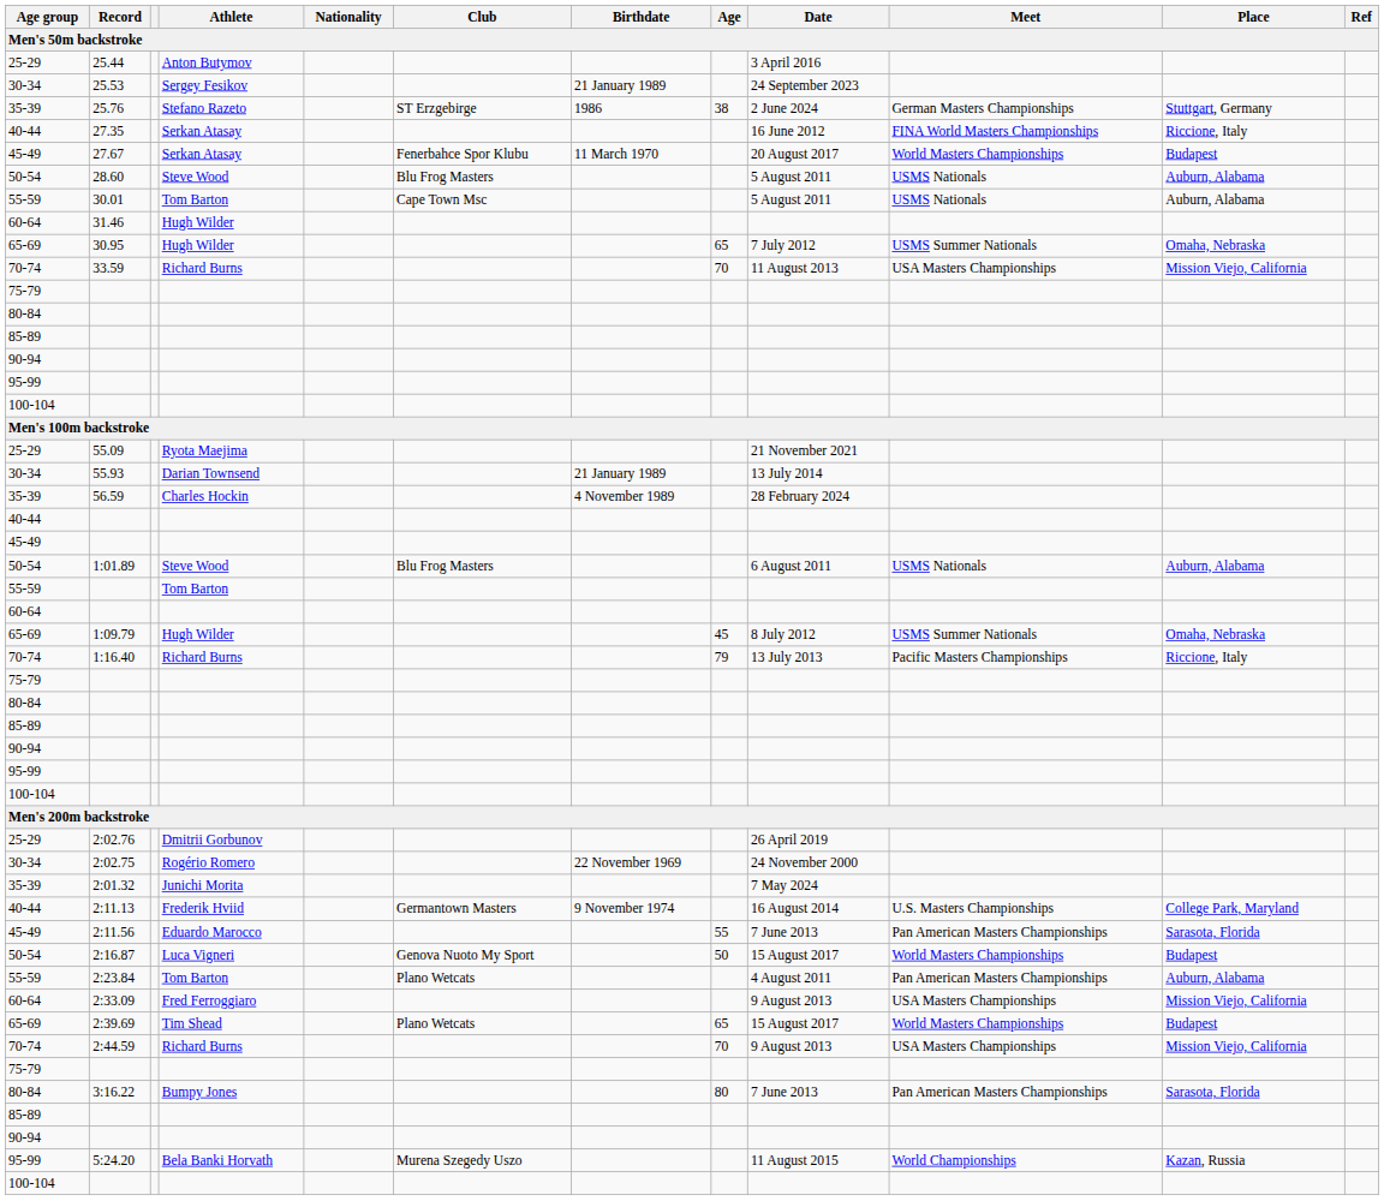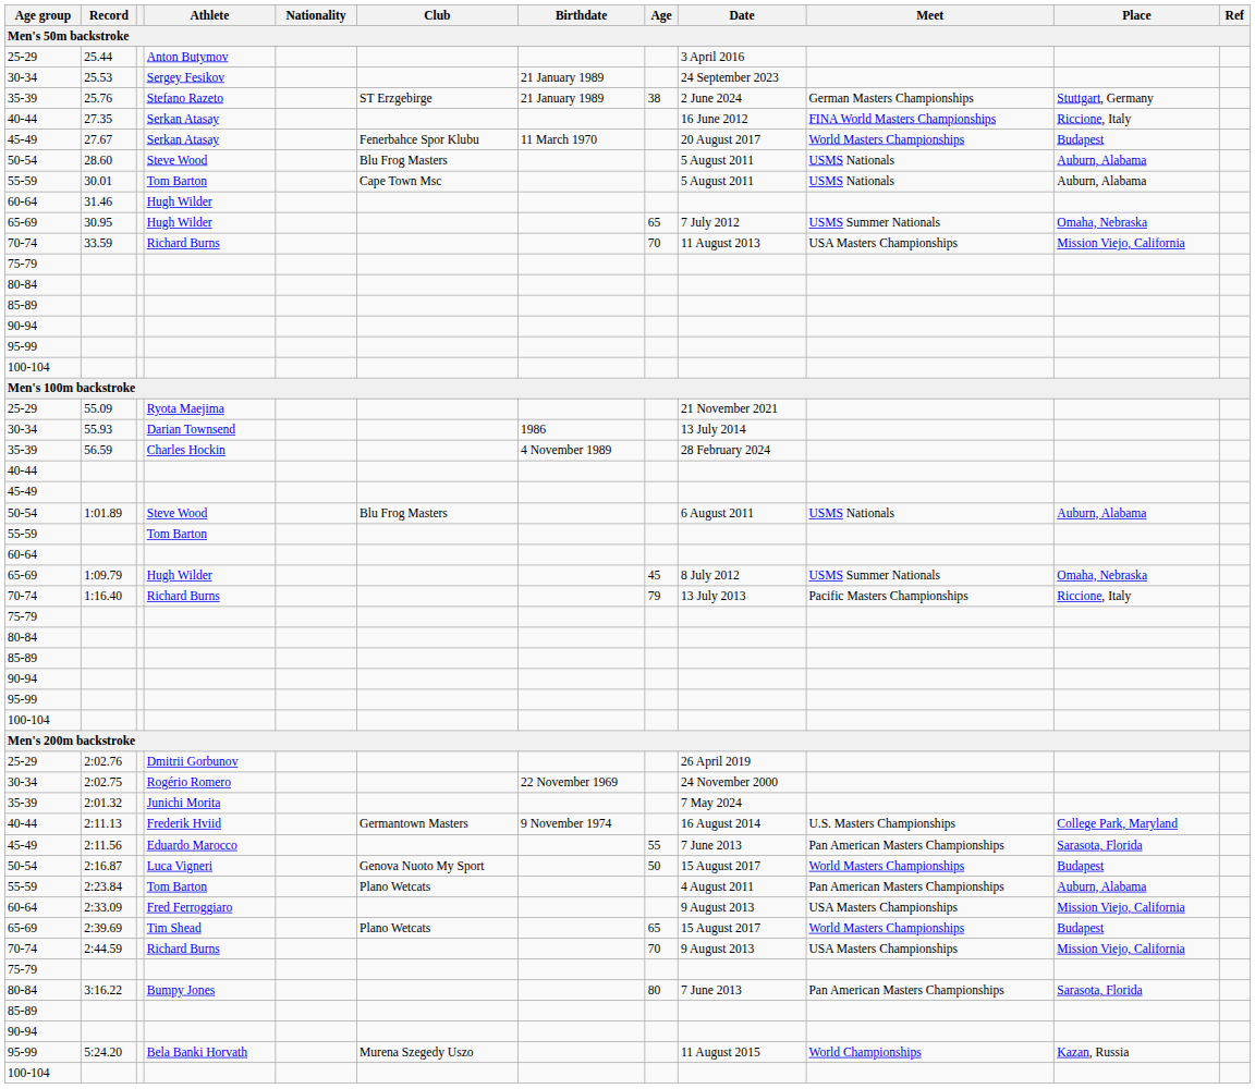 <table class="wikitable" style="font-size:95%; width: 95%;">
 <tr>
 <th>Age group</th>
 <th>Record</th>
 <th></th>
 <th>Athlete</th>
 <th>Nationality</th>
 <th>Club</th>
 <th>Birthdate</th>
 <th>Age</th>
 <th>Date</th>
 <th>Meet</th>
 <th>Place</th>
 <th>Ref</th>
 </tr>
 <tr style="background:#f0f0f0;">
 <td colspan=12><strong>Men's 50m backstroke</strong></td>
 </tr>
 <tr>
 <td>25-29</td>
 <td>25.44</td>
 <td></td>
 <td><a href='#'>Anton Butymov</a></td>
 <td></td>
 <td></td>
 <td></td>
 <td></td>
 <td>3 April 2016</td>
 <td></td>
 <td></td>
 <td></td>
 </tr>
 <tr>
 <td>30-34</td>
 <td>25.53</td>
 <td></td>
 <td><a href='#'>Sergey Fesikov</a></td>
 <td></td>
 <td></td>
 <td>21 January 1989</td>
 <td></td>
 <td>24 September 2023</td>
 <td></td>
 <td></td>
 <td></td>
 </tr>
 <tr>
 <td>35-39</td>
 <td>25.76</td>
 <td></td>
 <td><a href='#'>Stefano Razeto</a></td>
 <td></td>
 <td>ST Erzgebirge</td>
-<td>1986</td>
+<td>21 January 1989</td>
 <td>38</td>
 <td>2 June 2024</td>
 <td>German Masters Championships</td>
 <td><a href='#'>Stuttgart</a>, Germany</td>
 <td></td>
 </tr>
 <tr>
 <td>40-44</td>
 <td>27.35</td>
 <td></td>
 <td><a href='#'>Serkan Atasay</a></td>
 <td></td>
 <td></td>
 <td></td>
 <td></td>
 <td>16 June 2012</td>
 <td><a href='#'>FINA World Masters Championships</a></td>
 <td><a href='#'>Riccione</a>, Italy</td>
 <td></td>
 </tr>
 <tr>
 <td>45-49</td>
 <td>27.67</td>
 <td></td>
 <td><a href='#'>Serkan Atasay</a></td>
 <td></td>
 <td>Fenerbahce Spor Klubu</td>
 <td>11 March 1970</td>
 <td></td>
 <td>20 August 2017</td>
 <td><a href='#'>World Masters Championships</a></td>
 <td><a href='#'>Budapest</a></td>
 <td></td>
 </tr>
 <tr>
 <td>50-54</td>
 <td>28.60</td>
 <td></td>
 <td><a href='#'>Steve Wood</a></td>
 <td></td>
 <td>Blu Frog Masters</td>
 <td></td>
 <td></td>
 <td>5 August 2011</td>
 <td><a href='#'>USMS</a> Nationals</td>
 <td><a href='#'>Auburn, Alabama</a></td>
 <td></td>
 </tr>
 <tr>
 <td>55-59</td>
 <td>30.01</td>
 <td></td>
 <td><a href='#'>Tom Barton</a></td>
 <td></td>
 <td>Cape Town Msc</td>
 <td></td>
 <td></td>
 <td>5 August 2011</td>
 <td><a href='#'>USMS</a> Nationals</td>
 <td>Auburn, Alabama</td>
 <td></td>
 </tr>
 <tr>
 <td>60-64</td>
 <td>31.46</td>
 <td></td>
 <td><a href='#'>Hugh Wilder</a></td>
 <td></td>
 <td></td>
 <td></td>
 <td></td>
 <td></td>
 <td></td>
 <td></td>
 <td></td>
 </tr>
 <tr>
 <td>65-69</td>
 <td>30.95</td>
 <td></td>
 <td><a href='#'>Hugh Wilder</a></td>
 <td></td>
 <td></td>
 <td></td>
 <td>65</td>
 <td>7 July 2012</td>
 <td><a href='#'>USMS</a> Summer Nationals</td>
 <td><a href='#'>Omaha, Nebraska</a></td>
 <td></td>
 </tr>
 <tr>
 <td>70-74</td>
 <td>33.59</td>
 <td></td>
 <td><a href='#'>Richard Burns</a></td>
 <td></td>
 <td></td>
 <td></td>
 <td>70</td>
 <td>11 August 2013</td>
 <td>USA Masters Championships</td>
 <td><a href='#'>Mission Viejo, California</a></td>
 <td></td>
 </tr>
 <tr>
 <td>75-79</td>
 <td></td>
 <td></td>
 <td></td>
 <td></td>
 <td></td>
 <td></td>
 <td></td>
 <td></td>
 <td></td>
 <td></td>
 <td></td>
 </tr>
 <tr>
 <td>80-84</td>
 <td></td>
 <td></td>
 <td></td>
 <td></td>
 <td></td>
 <td></td>
 <td></td>
 <td></td>
 <td></td>
 <td></td>
 <td></td>
 </tr>
 <tr>
 <td>85-89</td>
 <td></td>
 <td></td>
 <td></td>
 <td></td>
 <td></td>
 <td></td>
 <td></td>
 <td></td>
 <td></td>
 <td></td>
 <td></td>
 </tr>
 <tr>
 <td>90-94</td>
 <td></td>
 <td></td>
 <td></td>
 <td></td>
 <td></td>
 <td></td>
 <td></td>
 <td></td>
 <td></td>
 <td></td>
 <td></td>
 </tr>
 <tr>
 <td>95-99</td>
 <td></td>
 <td></td>
 <td></td>
 <td></td>
 <td></td>
 <td></td>
 <td></td>
 <td></td>
 <td></td>
 <td></td>
 <td></td>
 </tr>
 <tr>
 <td>100-104</td>
 <td></td>
 <td></td>
 <td></td>
 <td></td>
 <td></td>
 <td></td>
 <td></td>
 <td></td>
 <td></td>
 <td></td>
 <td></td>
 </tr>
 <tr style="background:#f0f0f0;">
 <td colspan=12><strong>Men's 100m backstroke</strong></td>
 </tr>
 <tr>
 <td>25-29</td>
 <td>55.09</td>
 <td></td>
 <td><a href='#'>Ryota Maejima</a></td>
 <td></td>
 <td></td>
 <td></td>
 <td></td>
 <td>21 November 2021</td>
 <td></td>
 <td></td>
 <td></td>
 </tr>
 <tr>
 <td>30-34</td>
 <td>55.93</td>
 <td></td>
 <td><a href='#'>Darian Townsend</a></td>
 <td></td>
 <td></td>
-<td>21 January 1989</td>
+<td>1986</td>
 <td></td>
 <td>13 July 2014</td>
 <td></td>
 <td></td>
 <td></td>
 </tr>
 <tr>
 <td>35-39</td>
 <td>56.59</td>
 <td></td>
 <td><a href='#'>Charles Hockin</a></td>
 <td></td>
 <td></td>
 <td>4 November 1989</td>
 <td></td>
 <td>28 February 2024</td>
 <td></td>
 <td></td>
 <td></td>
 </tr>
 <tr>
 <td>40-44</td>
 <td></td>
 <td></td>
 <td></td>
 <td></td>
 <td></td>
 <td></td>
 <td></td>
 <td></td>
 <td></td>
 <td></td>
 <td></td>
 </tr>
 <tr>
 <td>45-49</td>
 <td></td>
 <td></td>
 <td></td>
 <td></td>
 <td></td>
 <td></td>
 <td></td>
 <td></td>
 <td></td>
 <td></td>
 <td></td>
 </tr>
 <tr>
 <td>50-54</td>
 <td>1:01.89</td>
 <td></td>
 <td><a href='#'>Steve Wood</a></td>
 <td></td>
 <td>Blu Frog Masters</td>
 <td></td>
 <td></td>
 <td>6 August 2011</td>
 <td><a href='#'>USMS</a> Nationals</td>
 <td><a href='#'>Auburn, Alabama</a></td>
 <td></td>
 </tr>
 <tr>
 <td>55-59</td>
 <td></td>
 <td></td>
 <td><a href='#'>Tom Barton</a></td>
 <td></td>
 <td></td>
 <td></td>
 <td></td>
 <td></td>
 <td></td>
 <td></td>
 <td></td>
 </tr>
 <tr>
 <td>60-64</td>
 <td></td>
 <td></td>
 <td></td>
 <td></td>
 <td></td>
 <td></td>
 <td></td>
 <td></td>
 <td></td>
 <td></td>
 <td></td>
 </tr>
 <tr>
 <td>65-69</td>
 <td>1:09.79</td>
 <td></td>
 <td><a href='#'>Hugh Wilder</a></td>
 <td></td>
 <td></td>
 <td></td>
 <td>45</td>
 <td>8 July 2012</td>
 <td><a href='#'>USMS</a> Summer Nationals</td>
 <td><a href='#'>Omaha, Nebraska</a></td>
 <td></td>
 </tr>
 <tr>
 <td>70-74</td>
 <td>1:16.40</td>
 <td></td>
 <td><a href='#'>Richard Burns</a></td>
 <td></td>
 <td></td>
 <td></td>
 <td>79</td>
 <td>13 July 2013</td>
 <td>Pacific Masters Championships</td>
 <td><a href='#'>Riccione</a>, Italy</td>
 <td></td>
 </tr>
 <tr>
 <td>75-79</td>
 <td></td>
 <td></td>
 <td></td>
 <td></td>
 <td></td>
 <td></td>
 <td></td>
 <td></td>
 <td></td>
 <td></td>
 <td></td>
 </tr>
 <tr>
 <td>80-84</td>
 <td></td>
 <td></td>
 <td></td>
 <td></td>
 <td></td>
 <td></td>
 <td></td>
 <td></td>
 <td></td>
 <td></td>
 <td></td>
 </tr>
 <tr>
 <td>85-89</td>
 <td></td>
 <td></td>
 <td></td>
 <td></td>
 <td></td>
 <td></td>
 <td></td>
 <td></td>
 <td></td>
 <td></td>
 <td></td>
 </tr>
 <tr>
 <td>90-94</td>
 <td></td>
 <td></td>
 <td></td>
 <td></td>
 <td></td>
 <td></td>
 <td></td>
 <td></td>
 <td></td>
 <td></td>
 <td></td>
 </tr>
 <tr>
 <td>95-99</td>
 <td></td>
 <td></td>
 <td></td>
 <td></td>
 <td></td>
 <td></td>
 <td></td>
 <td></td>
 <td></td>
 <td></td>
 <td></td>
 </tr>
 <tr>
 <td>100-104</td>
 <td></td>
 <td></td>
 <td></td>
 <td></td>
 <td></td>
 <td></td>
 <td></td>
 <td></td>
 <td></td>
 <td></td>
 <td></td>
 </tr>
 <tr style="background:#f0f0f0;">
 <td colspan=12><strong>Men's 200m backstroke</strong></td>
 </tr>
 <tr>
 <td>25-29</td>
 <td>2:02.76</td>
 <td></td>
 <td><a href='#'>Dmitrii Gorbunov</a></td>
 <td></td>
 <td></td>
 <td></td>
 <td></td>
 <td>26 April 2019</td>
 <td></td>
 <td></td>
 <td></td>
 </tr>
 <tr>
 <td>30-34</td>
 <td>2:02.75</td>
 <td></td>
 <td><a href='#'>Rogério Romero</a></td>
 <td></td>
 <td></td>
 <td>22 November 1969</td>
 <td></td>
 <td>24 November 2000</td>
 <td></td>
 <td></td>
 <td></td>
 </tr>
 <tr>
 <td>35-39</td>
 <td>2:01.32</td>
 <td></td>
 <td><a href='#'>Junichi Morita</a></td>
 <td></td>
 <td></td>
 <td></td>
 <td></td>
 <td>7 May 2024</td>
 <td></td>
 <td></td>
 <td></td>
 </tr>
 <tr>
 <td>40-44</td>
 <td>2:11.13</td>
 <td></td>
 <td><a href='#'>Frederik Hviid</a></td>
 <td></td>
 <td>Germantown Masters</td>
 <td>9 November 1974</td>
 <td></td>
 <td>16 August 2014</td>
 <td>U.S. Masters Championships</td>
 <td><a href='#'>College Park, Maryland</a></td>
 <td></td>
 </tr>
 <tr>
 <td>45-49</td>
 <td>2:11.56</td>
 <td></td>
 <td><a href='#'>Eduardo Marocco</a></td>
 <td></td>
 <td></td>
 <td></td>
 <td>55</td>
 <td>7 June 2013</td>
 <td>Pan American Masters Championships</td>
 <td><a href='#'>Sarasota, Florida</a></td>
 <td></td>
 </tr>
 <tr>
 <td>50-54</td>
 <td>2:16.87</td>
 <td></td>
 <td><a href='#'>Luca Vigneri</a></td>
 <td></td>
 <td>Genova Nuoto My Sport</td>
 <td></td>
 <td>50</td>
 <td>15 August 2017</td>
 <td><a href='#'>World Masters Championships</a></td>
 <td><a href='#'>Budapest</a></td>
 <td></td>
 </tr>
 <tr>
 <td>55-59</td>
 <td>2:23.84</td>
 <td></td>
 <td><a href='#'>Tom Barton</a></td>
 <td></td>
 <td>Plano Wetcats</td>
 <td></td>
 <td></td>
 <td>4 August 2011</td>
 <td>Pan American Masters Championships</td>
 <td><a href='#'>Auburn, Alabama</a></td>
 <td></td>
 </tr>
 <tr>
 <td>60-64</td>
 <td>2:33.09</td>
 <td></td>
 <td><a href='#'>Fred Ferroggiaro</a></td>
 <td></td>
 <td></td>
 <td></td>
 <td></td>
 <td>9 August 2013</td>
 <td>USA Masters Championships</td>
 <td><a href='#'>Mission Viejo, California</a></td>
 <td></td>
 </tr>
 <tr>
 <td>65-69</td>
 <td>2:39.69</td>
 <td></td>
 <td><a href='#'>Tim Shead</a></td>
 <td></td>
 <td>Plano Wetcats</td>
 <td></td>
 <td>65</td>
 <td>15 August 2017</td>
 <td><a href='#'>World Masters Championships</a></td>
 <td><a href='#'>Budapest</a></td>
 <td></td>
 </tr>
 <tr>
 <td>70-74</td>
 <td>2:44.59</td>
 <td></td>
 <td><a href='#'>Richard Burns</a></td>
 <td></td>
 <td></td>
 <td></td>
 <td>70</td>
 <td>9 August 2013</td>
 <td>USA Masters Championships</td>
 <td><a href='#'>Mission Viejo, California</a></td>
 <td></td>
 </tr>
 <tr>
 <td>75-79</td>
 <td></td>
 <td></td>
 <td></td>
 <td></td>
 <td></td>
 <td></td>
 <td></td>
 <td></td>
 <td></td>
 <td></td>
 <td></td>
 </tr>
 <tr>
 <td>80-84</td>
 <td>3:16.22</td>
 <td></td>
 <td><a href='#'>Bumpy Jones</a></td>
 <td></td>
 <td></td>
 <td></td>
 <td>80</td>
 <td>7 June 2013</td>
 <td>Pan American Masters Championships</td>
 <td><a href='#'>Sarasota, Florida</a></td>
 <td></td>
 </tr>
 <tr>
 <td>85-89</td>
 <td></td>
 <td></td>
 <td></td>
 <td></td>
 <td></td>
 <td></td>
 <td></td>
 <td></td>
 <td></td>
 <td></td>
 <td></td>
 </tr>
 <tr>
 <td>90-94</td>
 <td></td>
 <td></td>
 <td></td>
 <td></td>
 <td></td>
 <td></td>
 <td></td>
 <td></td>
 <td></td>
 <td></td>
 <td></td>
 </tr>
 <tr>
 <td>95-99</td>
 <td>5:24.20</td>
 <td></td>
 <td><a href='#'>Bela Banki Horvath</a></td>
 <td></td>
 <td>Murena Szegedy Uszo</td>
 <td></td>
 <td></td>
 <td>11 August 2015</td>
 <td><a href='#'>World Championships</a></td>
 <td><a href='#'>Kazan</a>, Russia</td>
 <td></td>
 </tr>
 <tr>
 <td>100-104</td>
 <td></td>
 <td></td>
 <td></td>
 <td></td>
 <td></td>
 <td></td>
 <td></td>
 <td></td>
 <td></td>
 <td></td>
 <td></td>
 </tr>
 </table>
